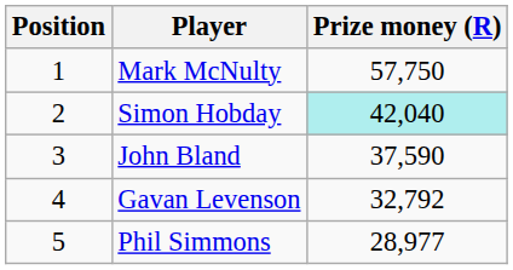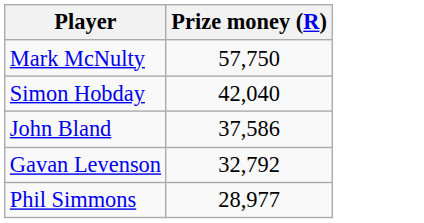 <table class=wikitable>
 <tr>
-<th>Position</th>
 <th>Player</th>
 <th>Prize money (<a href='#'>R</a>)</th>
 </tr>
 <tr>
-<td align=center>1</td>
 <td> <a href='#'>Mark McNulty</a></td>
 <td align=center>57,750</td>
 </tr>
 <tr>
-<td align=center>2</td>
 <td> <a href='#'>Simon Hobday</a></td>
-<td align=center style="background: paleturquoise;">42,040</td>
+<td align=center>42,040</td>
 </tr>
 <tr>
-<td align=center>3</td>
 <td> <a href='#'>John Bland</a></td>
-<td align=center>37,590</td>
+<td align=center>37,586</td>
 </tr>
 <tr>
-<td align=center>4</td>
 <td> <a href='#'>Gavan Levenson</a></td>
 <td align=center>32,792</td>
 </tr>
 <tr>
-<td align=center>5</td>
 <td> <a href='#'>Phil Simmons</a></td>
 <td align=center>28,977</td>
 </tr>
 </table>
